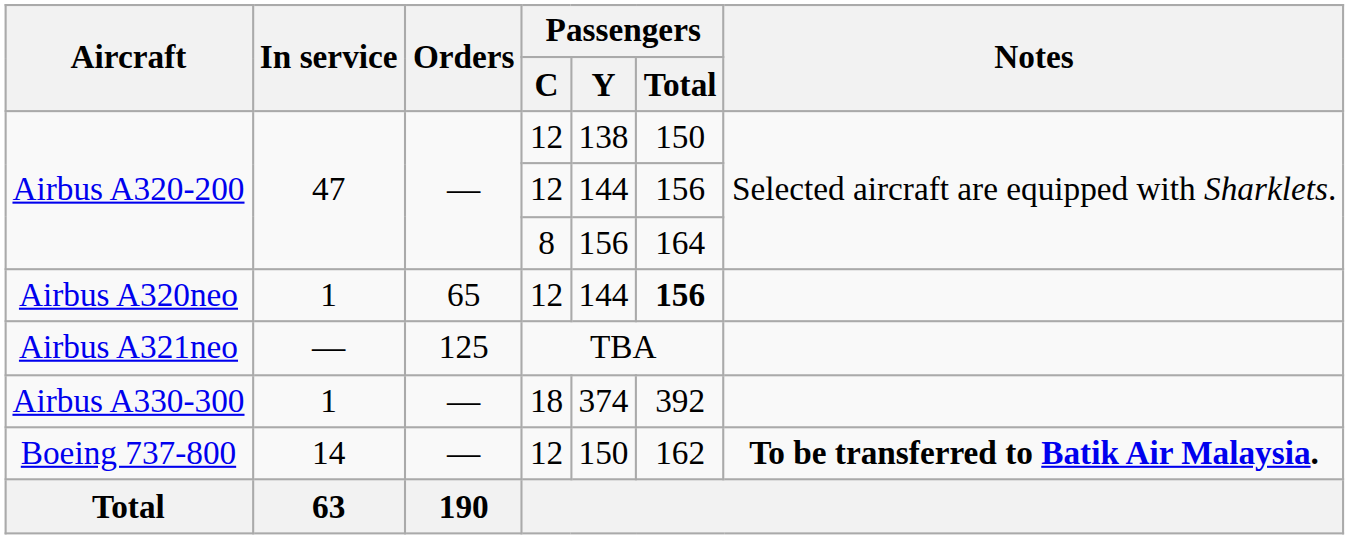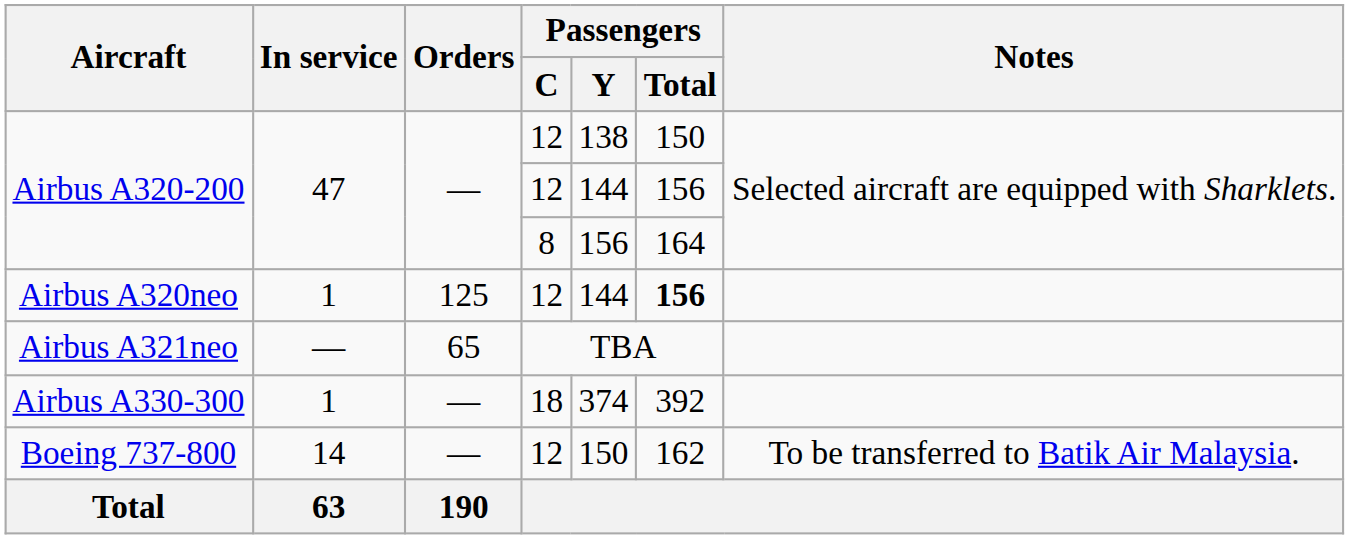 <table class="wikitable" style="margin:0.5em auto;text-align:center">
 <tr>
 <th rowspan="2">Aircraft</th>
 <th rowspan="2">In service</th>
 <th rowspan="2">Orders</th>
 <th colspan="3">Passengers</th>
 <th rowspan="2">Notes</th>
 </tr>
 <tr>
 <th><abbr>C</abbr></th>
 <th><abbr>Y</abbr></th>
 <th>Total</th>
 </tr>
 <tr>
 <td rowspan="3"><a href='#'>Airbus A320-200</a></td>
 <td rowspan="3">47</td>
 <td rowspan="3">—</td>
 <td>12</td>
 <td>138</td>
 <td>150</td>
 <td rowspan="3">Selected aircraft are equipped with <em>Sharklets</em>.</td>
 </tr>
 <tr>
 <td>12</td>
 <td>144</td>
 <td>156</td>
 </tr>
 <tr>
 <td>8</td>
 <td>156</td>
 <td>164</td>
 </tr>
 <tr>
 <td><a href='#'>Airbus A320neo</a></td>
 <td>1</td>
-<td>65</td>
+<td>125</td>
 <td>12</td>
 <td>144</td>
 <td><strong>156</strong></td>
 <td></td>
 </tr>
 <tr>
 <td><a href='#'>Airbus A321neo</a></td>
 <td>—</td>
-<td>125</td>
+<td>65</td>
 <td colspan="3">TBA</td>
 </tr>
 <tr>
 <td><a href='#'>Airbus A330-300</a></td>
 <td>1</td>
 <td>—</td>
 <td>18</td>
 <td>374</td>
 <td>392</td>
 <td></td>
 </tr>
 <tr>
 <td><a href='#'>Boeing 737-800</a></td>
 <td>14</td>
 <td>—</td>
 <td>12</td>
 <td>150</td>
 <td>162</td>
-<td><strong>To be transferred to <a href='#'>Batik Air Malaysia</a>.</strong></td>
+<td>To be transferred to <a href='#'>Batik Air Malaysia</a>.</td>
 </tr>
 <tr>
 <th>Total</th>
 <th>63</th>
 <th>190</th>
 <th colspan="4"></th>
 </tr>
 </table>
